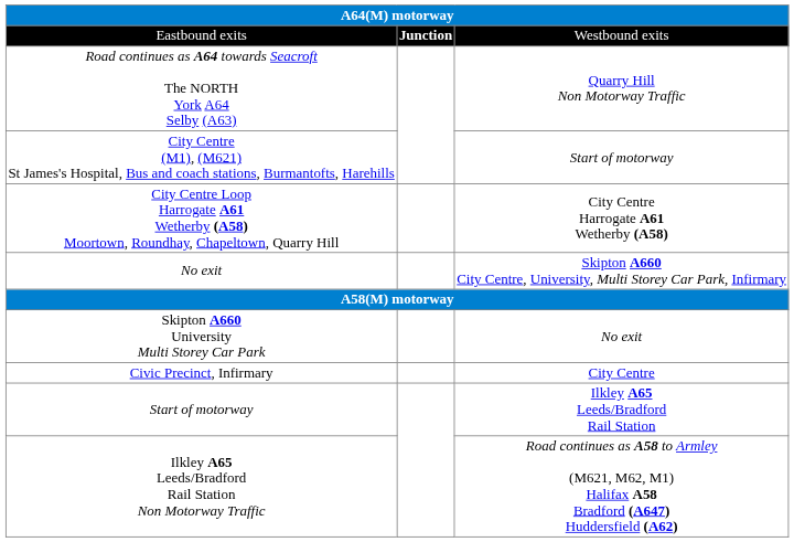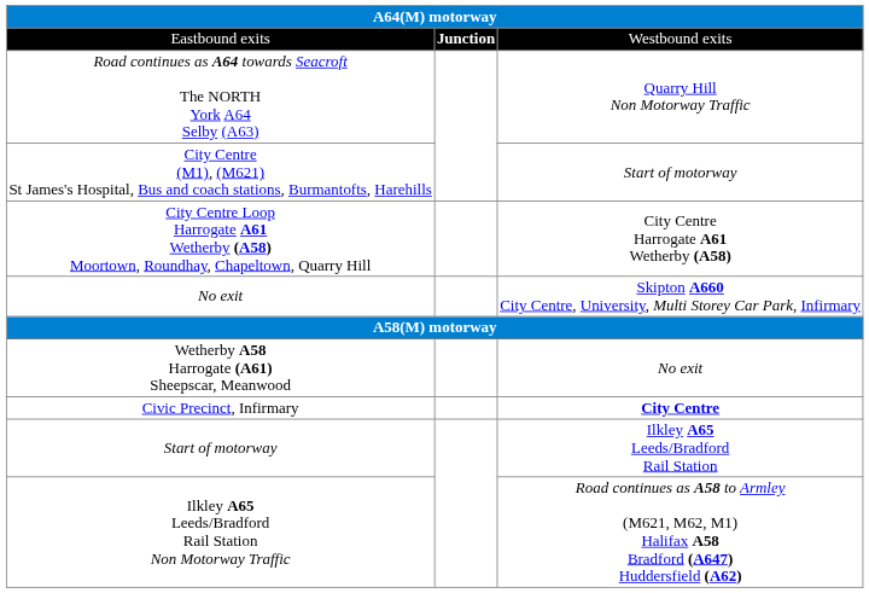 <table border=1 cellpadding=2 style="margin-left:1em; margin-bottom: 1em;  border-collapse: collapse; ">
 <tr align="center" bgcolor="0080d0" style="color: white;">
 <td colspan="3"><strong>A64(M) motorway</strong></td>
 </tr>
 <tr align="center" bgcolor="000000" style="color: white">
 <td>Eastbound exits</td>
 <td><strong>Junction</strong></td>
 <td>Westbound exits</td>
 </tr>
 <tr align="center">
 <td><em>Road continues as <strong>A64</strong> towards <a href='#'>Seacroft</a></em><br><br>The NORTH<br><a href='#'>York</a> <a href='#'>A64</a><br><a href='#'>Selby</a> <a href='#'>(A63)</a></td>
 <td rowspan="2"></td>
 <td><a href='#'>Quarry Hill</a><br><em>Non Motorway Traffic</em></td>
 </tr>
 <tr align="center">
 <td><a href='#'>City Centre</a><br><a href='#'>(M1)</a>, <a href='#'>(M621)</a><br>St James's Hospital, <a href='#'>Bus and coach stations</a>, <a href='#'>Burmantofts</a>, <a href='#'>Harehills</a></td>
 <td><em>Start of motorway</em></td>
 </tr>
 <tr align="center">
 <td><a href='#'>City Centre Loop</a><br><a href='#'>Harrogate</a> <strong><a href='#'>A61</a></strong><br><a href='#'>Wetherby</a> <strong>(<a href='#'>A58</a>)</strong><br><a href='#'>Moortown</a>, <a href='#'>Roundhay</a>, <a href='#'>Chapeltown</a>, Quarry Hill</td>
 <td></td>
 <td>City Centre<br>Harrogate <strong>A61</strong><br>Wetherby <strong>(A58)</strong></td>
 </tr>
 <tr align="center">
 <td><em>No exit</em></td>
 <td></td>
 <td><a href='#'>Skipton</a> <strong><a href='#'>A660</a></strong><br><a href='#'>City Centre</a>, <a href='#'>University</a>, <em>Multi Storey Car Park</em>, <a href='#'>Infirmary</a></td>
 </tr>
 <tr align="center" bgcolor="0080d0" style="color: white;">
 <td colspan="3"><strong>A58(M) motorway</strong></td>
 </tr>
 <tr align="center">
-<td>Skipton <strong><a href='#'>A660</a></strong><br>University<br><em>Multi Storey Car Park</em></td>
+<td>Wetherby <strong>A58</strong><br>Harrogate <strong>(A61)</strong><br>Sheepscar, Meanwood</td>
 <td></td>
 <td><em>No exit</em></td>
 </tr>
 <tr align="center">
 <td><a href='#'>Civic Precinct</a>, Infirmary</td>
 <td></td>
-<td><a href='#'>City Centre</a></td>
+<td><strong><a href='#'>City Centre</a></strong></td>
 </tr>
 <tr align="center">
 <td><em>Start of motorway</em></td>
 <td rowspan="2"></td>
 <td><a href='#'>Ilkley</a> <strong><a href='#'>A65</a></strong><br><a href='#'>Leeds/Bradford</a> <br><a href='#'>Rail Station</a> </td>
 </tr>
 <tr align="center">
 <td>Ilkley <strong>A65</strong><br>Leeds/Bradford <br>Rail Station <br><em>Non Motorway Traffic</em></td>
 <td><em>Road continues as <strong>A58</strong> to <a href='#'>Armley</a></em><br><br>(M621, M62, M1)<br><a href='#'>Halifax</a> <strong>A58</strong><br><a href='#'>Bradford</a> <strong>(<a href='#'>A647</a>)</strong><br><a href='#'>Huddersfield</a> <strong>(<a href='#'>A62</a>)</strong></td>
 </tr>
 </table>
